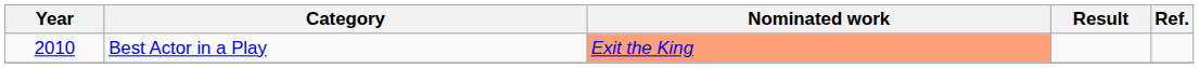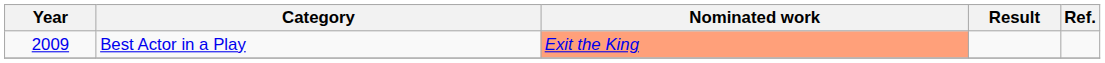 <table class=wikitable>
 <tr>
 <th scope="col" style="width:5em;">Year</th>
 <th scope="col" style="width:26em;">Category</th>
 <th scope="col" style="width:25em;">Nominated work</th>
 <th scope="col" style="width:5em;">Result</th>
 <th>Ref.</th>
 </tr>
 <tr>
-<td style="text-align:center;"><a href='#'>2010</a></td>
+<td style="text-align:center;"><a href='#'>2009</a></td>
 <td><a href='#'>Best Actor in a Play</a></td>
 <td style="background: lightsalmon;"><em><a href='#'>Exit the King</a></em></td>
 <td></td>
 <td></td>
 </tr>
 <tr>
 </tr>
 </table>
